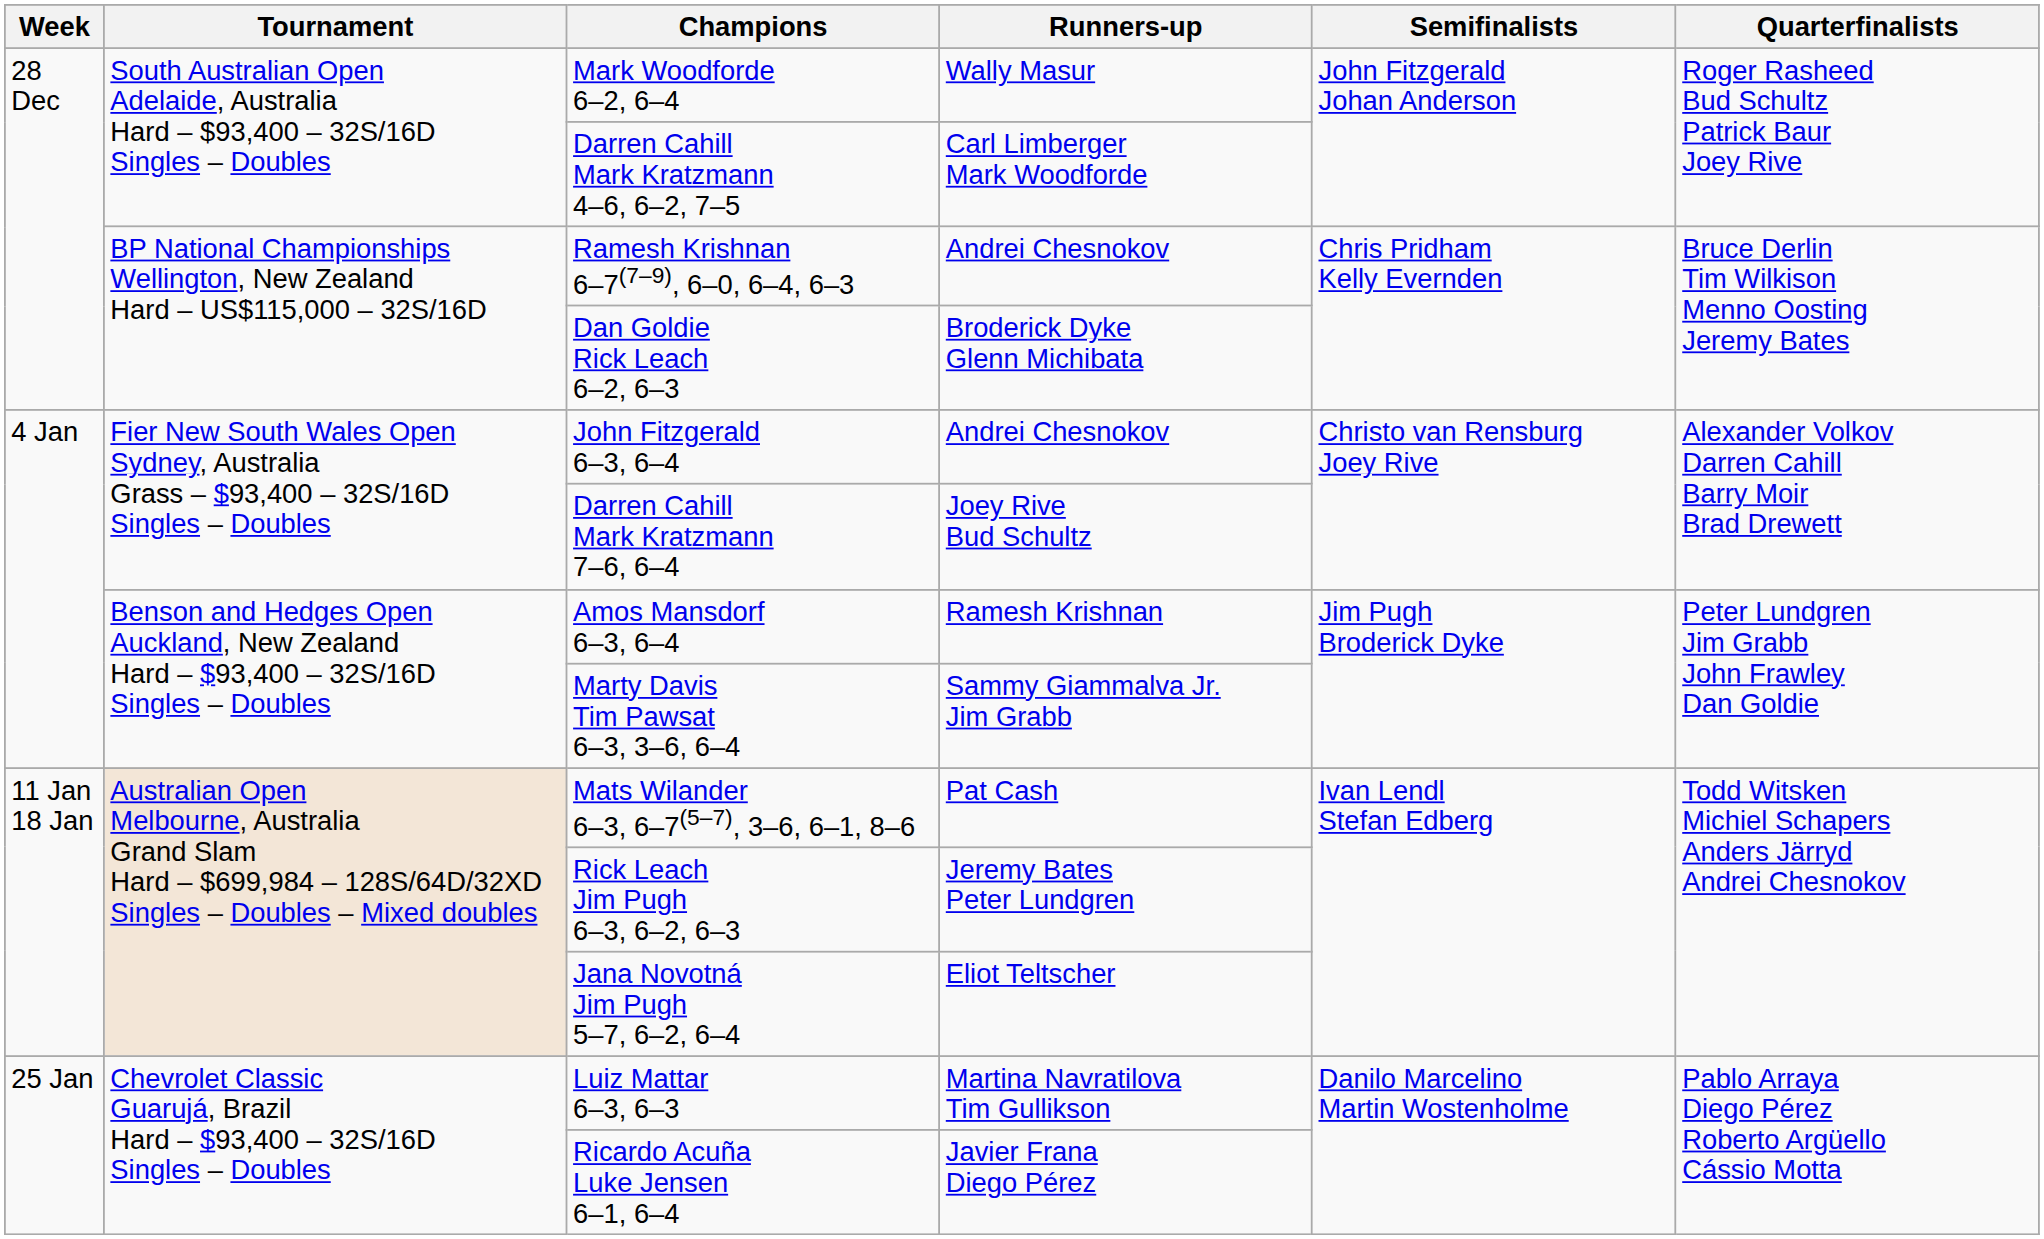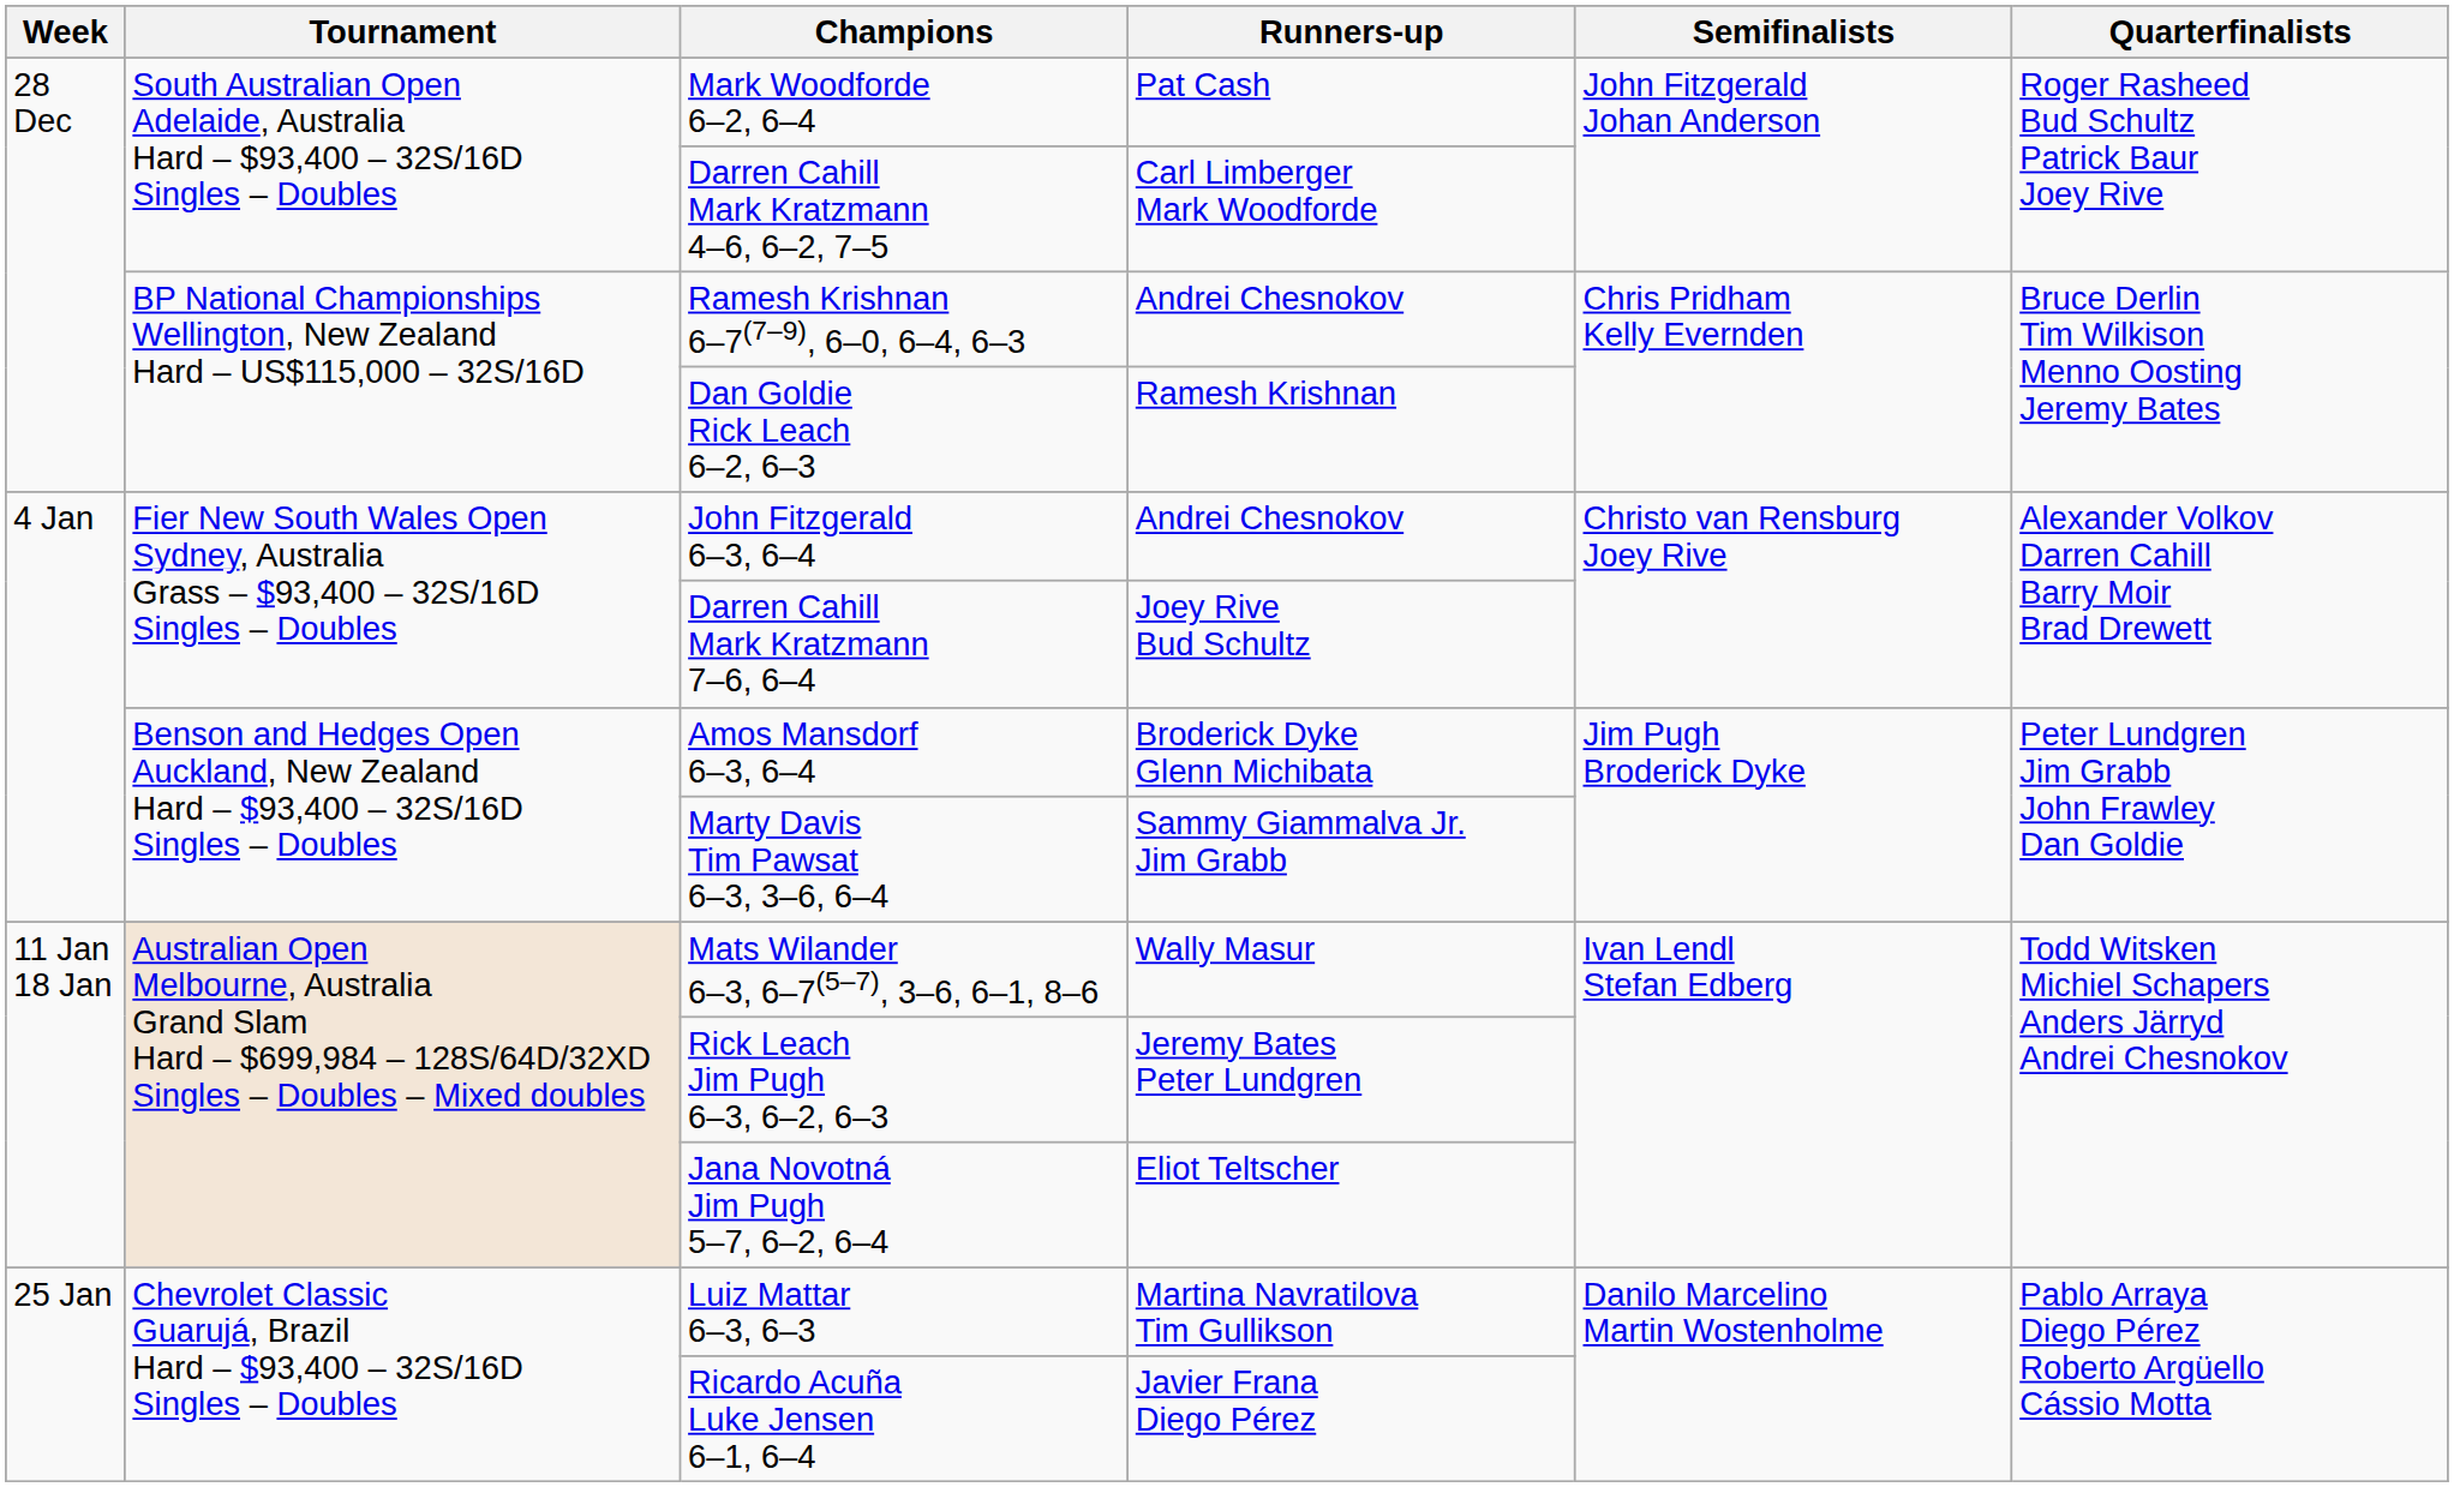 <table class=wikitable style=font-size:95%>
 <tr>
 <th style="width:48px;">Week</th>
 <th style="width:250px;">Tournament</th>
 <th style="width:200px;">Champions</th>
 <th style="width:200px;">Runners-up</th>
 <th style="width:195px;">Semifinalists</th>
 <th style="width:195px;">Quarterfinalists</th>
 </tr>
 <tr valign=top>
 <td rowspan=4>28 Dec</td>
 <td rowspan=2><a href='#'>South Australian Open</a><br><a href='#'>Adelaide</a>, Australia<br>Hard – $93,400 – 32S/16D <br> <a href='#'>Singles</a> – <a href='#'>Doubles</a></td>
 <td> <a href='#'>Mark Woodforde</a><br> 6–2, 6–4</td>
-<td> <a href='#'>Wally Masur</a></td>
+<td> <a href='#'>Pat Cash</a></td>
 <td rowspan=2> <a href='#'>John Fitzgerald</a><br> <a href='#'>Johan Anderson</a></td>
 <td rowspan=2> <a href='#'>Roger Rasheed</a><br> <a href='#'>Bud Schultz</a><br> <a href='#'>Patrick Baur</a><br> <a href='#'>Joey Rive</a></td>
 </tr>
 <tr valign=top>
 <td> <a href='#'>Darren Cahill</a> <br>  <a href='#'>Mark Kratzmann</a><br> 4–6, 6–2, 7–5</td>
 <td> <a href='#'>Carl Limberger</a> <br>  <a href='#'>Mark Woodforde</a></td>
 </tr>
 <tr valign=top>
 <td rowspan=2><a href='#'>BP National Championships</a><br><a href='#'>Wellington</a>, New Zealand<br>Hard – US$115,000 – 32S/16D</td>
 <td> <a href='#'>Ramesh Krishnan</a><br> 6–7<sup>(7–9)</sup>, 6–0, 6–4, 6–3</td>
 <td> <a href='#'>Andrei Chesnokov</a></td>
 <td rowspan=2> <a href='#'>Chris Pridham</a><br> <a href='#'>Kelly Evernden</a></td>
 <td rowspan=2> <a href='#'>Bruce Derlin</a><br> <a href='#'>Tim Wilkison</a><br> <a href='#'>Menno Oosting</a><br> <a href='#'>Jeremy Bates</a></td>
 </tr>
 <tr valign=top>
 <td> <a href='#'>Dan Goldie</a> <br>  <a href='#'>Rick Leach</a><br> 6–2, 6–3</td>
-<td> <a href='#'>Broderick Dyke</a> <br>  <a href='#'>Glenn Michibata</a></td>
+<td> <a href='#'>Ramesh Krishnan</a></td>
 </tr>
 <tr valign=top>
 <td rowspan=4>4 Jan</td>
 <td rowspan=2><a href='#'>Fier New South Wales Open</a><br> <a href='#'>Sydney</a>, Australia<br>Grass – <a href='#'>$</a>93,400 – 32S/16D<br><a href='#'>Singles</a> – <a href='#'>Doubles</a></td>
 <td> <a href='#'>John Fitzgerald</a><br> 6–3, 6–4</td>
 <td> <a href='#'>Andrei Chesnokov</a></td>
 <td rowspan=2> <a href='#'>Christo van Rensburg</a><br> <a href='#'>Joey Rive</a></td>
 <td rowspan=2> <a href='#'>Alexander Volkov</a><br> <a href='#'>Darren Cahill</a><br> <a href='#'>Barry Moir</a><br> <a href='#'>Brad Drewett</a></td>
 </tr>
 <tr valign=top>
 <td> <a href='#'>Darren Cahill</a> <br>  <a href='#'>Mark Kratzmann</a><br> 7–6, 6–4</td>
 <td> <a href='#'>Joey Rive</a> <br>  <a href='#'>Bud Schultz</a></td>
 </tr>
 <tr valign=top>
 <td rowspan=2><a href='#'>Benson and Hedges Open</a><br> <a href='#'>Auckland</a>, New Zealand<br>Hard – <a href='#'>$</a>93,400 – 32S/16D <br> <a href='#'>Singles</a> – <a href='#'>Doubles</a></td>
 <td> <a href='#'>Amos Mansdorf</a><br> 6–3, 6–4</td>
-<td> <a href='#'>Ramesh Krishnan</a></td>
+<td> <a href='#'>Broderick Dyke</a> <br>  <a href='#'>Glenn Michibata</a></td>
 <td rowspan=2> <a href='#'>Jim Pugh</a><br> <a href='#'>Broderick Dyke</a></td>
 <td rowspan=2> <a href='#'>Peter Lundgren</a><br> <a href='#'>Jim Grabb</a><br> <a href='#'>John Frawley</a> <br> <a href='#'>Dan Goldie</a></td>
 </tr>
 <tr valign=top>
 <td> <a href='#'>Marty Davis</a> <br>  <a href='#'>Tim Pawsat</a><br> 6–3, 3–6, 6–4</td>
 <td> <a href='#'>Sammy Giammalva Jr.</a> <br>  <a href='#'>Jim Grabb</a></td>
 </tr>
 <tr valign=top>
 <td rowspan=3>11 Jan<br>18 Jan</td>
 <td bgcolor="#F3E6D7" rowspan=3><a href='#'>Australian Open</a><br> <a href='#'>Melbourne</a>, Australia<br>Grand Slam<br>Hard – $699,984 – 128S/64D/32XD  <br> <a href='#'>Singles</a> – <a href='#'>Doubles</a> – <a href='#'>Mixed doubles</a></td>
 <td> <a href='#'>Mats Wilander</a><br>6–3, 6–7<sup>(5–7)</sup>, 3–6, 6–1, 8–6</td>
-<td> <a href='#'>Pat Cash</a></td>
+<td> <a href='#'>Wally Masur</a></td>
 <td rowspan=3> <a href='#'>Ivan Lendl</a> <br>  <a href='#'>Stefan Edberg</a></td>
 <td rowspan=3> <a href='#'>Todd Witsken</a> <br>  <a href='#'>Michiel Schapers</a> <br>  <a href='#'>Anders Järryd</a> <br>  <a href='#'>Andrei Chesnokov</a></td>
 </tr>
 <tr valign=top>
 <td> <a href='#'>Rick Leach</a><br> <a href='#'>Jim Pugh</a><br> 6–3, 6–2, 6–3</td>
 <td> <a href='#'>Jeremy Bates</a><br> <a href='#'>Peter Lundgren</a></td>
 </tr>
 <tr valign=top>
 <td> <a href='#'>Jana Novotná</a><br> <a href='#'>Jim Pugh</a><br>5–7, 6–2, 6–4</td>
 <td> <a href='#'>Eliot Teltscher</a></td>
 </tr>
 <tr valign=top>
 <td rowspan=2>25 Jan</td>
 <td rowspan=2><a href='#'>Chevrolet Classic</a><br> <a href='#'>Guarujá</a>, Brazil<br>Hard – <a href='#'>$</a>93,400 – 32S/16D <br> <a href='#'>Singles</a> – <a href='#'>Doubles</a></td>
 <td> <a href='#'>Luiz Mattar</a><br> 6–3, 6–3</td>
 <td> <a href='#'>Martina Navratilova</a><br> <a href='#'>Tim Gullikson</a></td>
 <td rowspan=2> <a href='#'>Danilo Marcelino</a><br> <a href='#'>Martin Wostenholme</a></td>
 <td rowspan=2> <a href='#'>Pablo Arraya</a><br> <a href='#'>Diego Pérez</a><br> <a href='#'>Roberto Argüello</a><br> <a href='#'>Cássio Motta</a></td>
 </tr>
 <tr valign=top>
 <td> <a href='#'>Ricardo Acuña</a> <br>  <a href='#'>Luke Jensen</a><br> 6–1, 6–4</td>
 <td> <a href='#'>Javier Frana</a> <br>  <a href='#'>Diego Pérez</a></td>
 </tr>
 </table>
